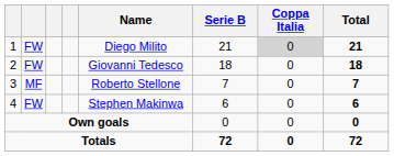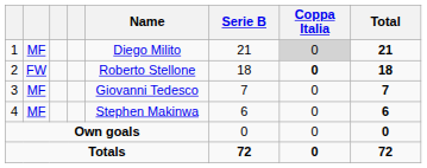 <table class="wikitable" style="text-align:center">
 <tr>
 <th width=15></th>
 <th width=15></th>
 <th width=15></th>
 <th width=15></th>
 <th width=145>Name</th>
 <th width=80><strong><a href='#'>Serie B</a></strong></th>
 <th width=80><strong><a href='#'>Coppa Italia</a></strong></th>
 <th width=80>Total</th>
 </tr>
 <tr>
 <td rowspan=1>1</td>
-<td align=center><a href='#'>FW</a></td>
+<td align=center><a href='#'>MF</a></td>
 <td align=center></td>
 <td></td>
 <td><a href='#'>Diego Milito</a></td>
 <td>21</td>
 <td style="background: lightgrey;">0</td>
 <td><strong>21</strong></td>
 </tr>
 <tr>
 <td rowspan=1>2</td>
 <td align=center><a href='#'>FW</a></td>
 <td align=center></td>
 <td></td>
-<td><a href='#'>Giovanni Tedesco</a></td>
+<td><a href='#'>Roberto Stellone</a></td>
 <td>18</td>
-<td>0</td>
+<td><strong>0</strong></td>
 <td><strong>18</strong></td>
 </tr>
 <tr>
 <td rowspan=1>3</td>
 <td align=center><a href='#'>MF</a></td>
 <td align=center></td>
 <td></td>
-<td><a href='#'>Roberto Stellone</a></td>
+<td><a href='#'>Giovanni Tedesco</a></td>
 <td>7</td>
 <td>0</td>
 <td><strong>7</strong></td>
 </tr>
 <tr>
 <td rowspan=1>4</td>
-<td align=center><a href='#'>FW</a></td>
+<td align=center><a href='#'>MF</a></td>
 <td align=center></td>
 <td></td>
 <td><a href='#'>Stephen Makinwa</a></td>
 <td>6</td>
 <td>0</td>
 <td><strong>6</strong></td>
 </tr>
 <tr>
 <td colspan=5><strong>Own goals</strong></td>
 <td>0</td>
 <td>0</td>
 <td><strong>0</strong></td>
 </tr>
 <tr>
 <td colspan=5><strong>Totals</strong></td>
 <td><strong>72</strong></td>
 <td><strong>0</strong></td>
 <td><strong>72</strong></td>
 </tr>
 </table>
